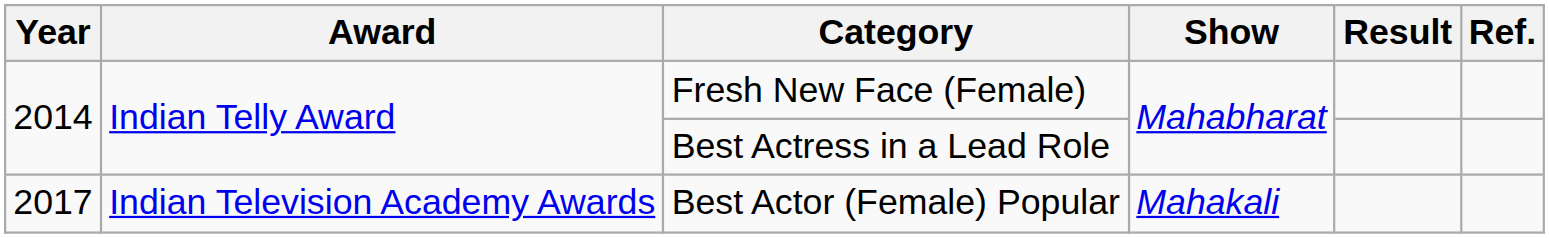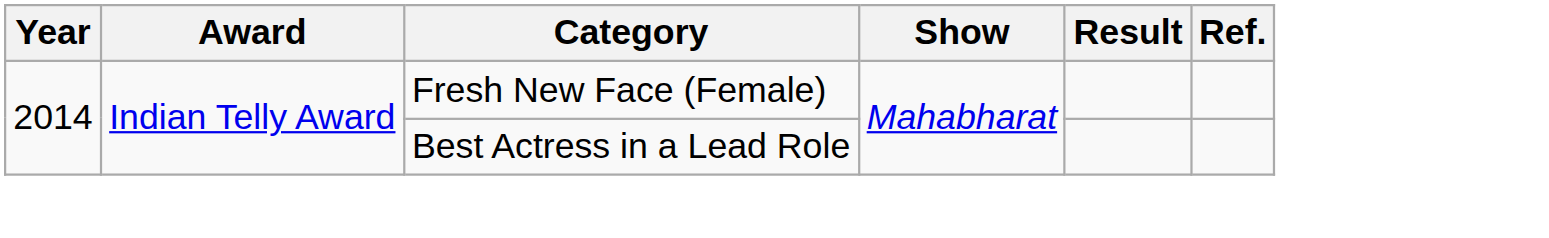 <table class="wikitable">
 <tr>
 <th>Year</th>
 <th>Award</th>
 <th>Category</th>
 <th>Show</th>
 <th>Result</th>
 <th>Ref.</th>
 </tr>
 <tr>
 <td rowspan="2">2014</td>
 <td rowspan="2"><a href='#'>Indian Telly Award</a></td>
 <td>Fresh New Face (Female)</td>
 <td rowspan="2"><a href='#'><em>Mahabharat</em></a></td>
 <td></td>
 <td></td>
 </tr>
 <tr>
 <td>Best Actress in a Lead Role</td>
 <td></td>
 <td></td>
 </tr>
-<tr>
-<td>2017</td>
-<td><a href='#'>Indian Television Academy Awards</a></td>
-<td>Best Actor (Female) Popular</td>
-<td><a href='#'><em>Mahakali</em></a></td>
-<td></td>
-<td></td>
-</tr>
 </table>
